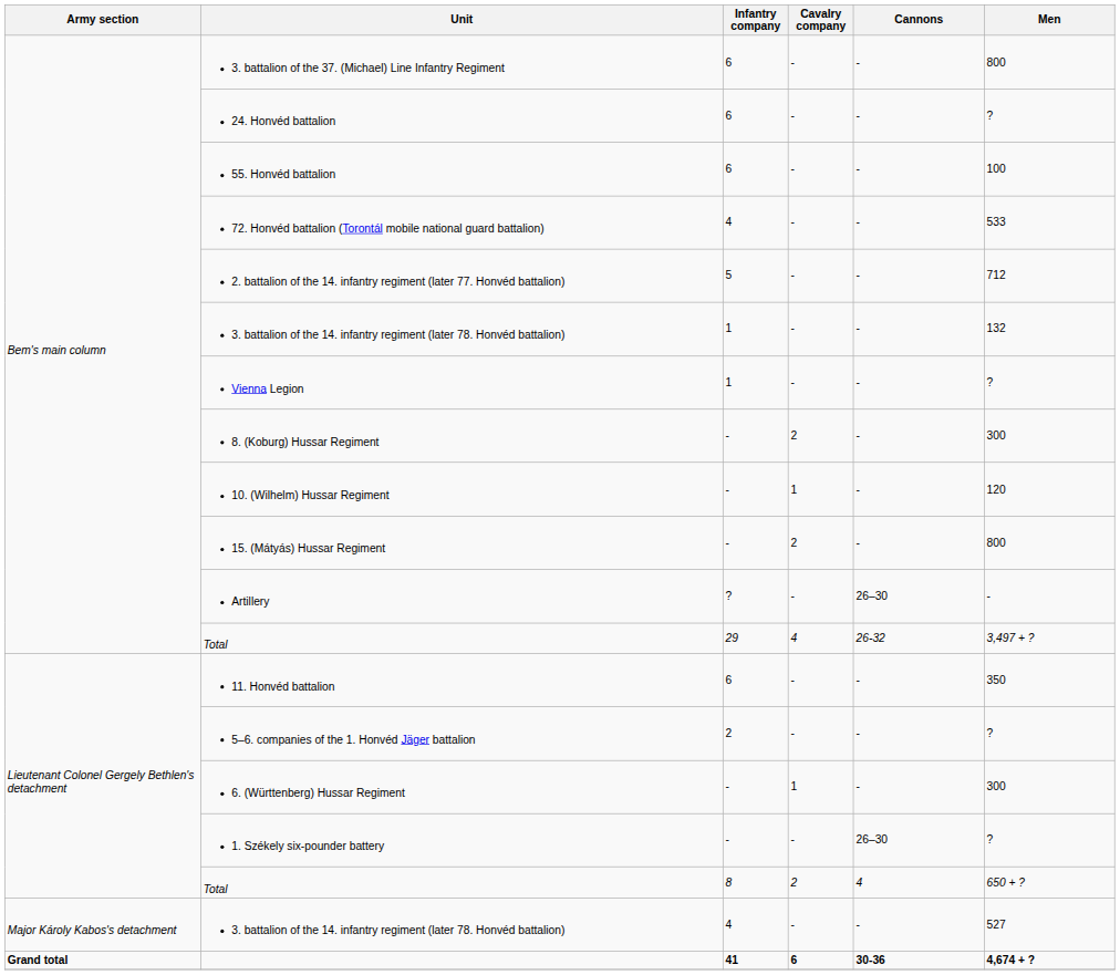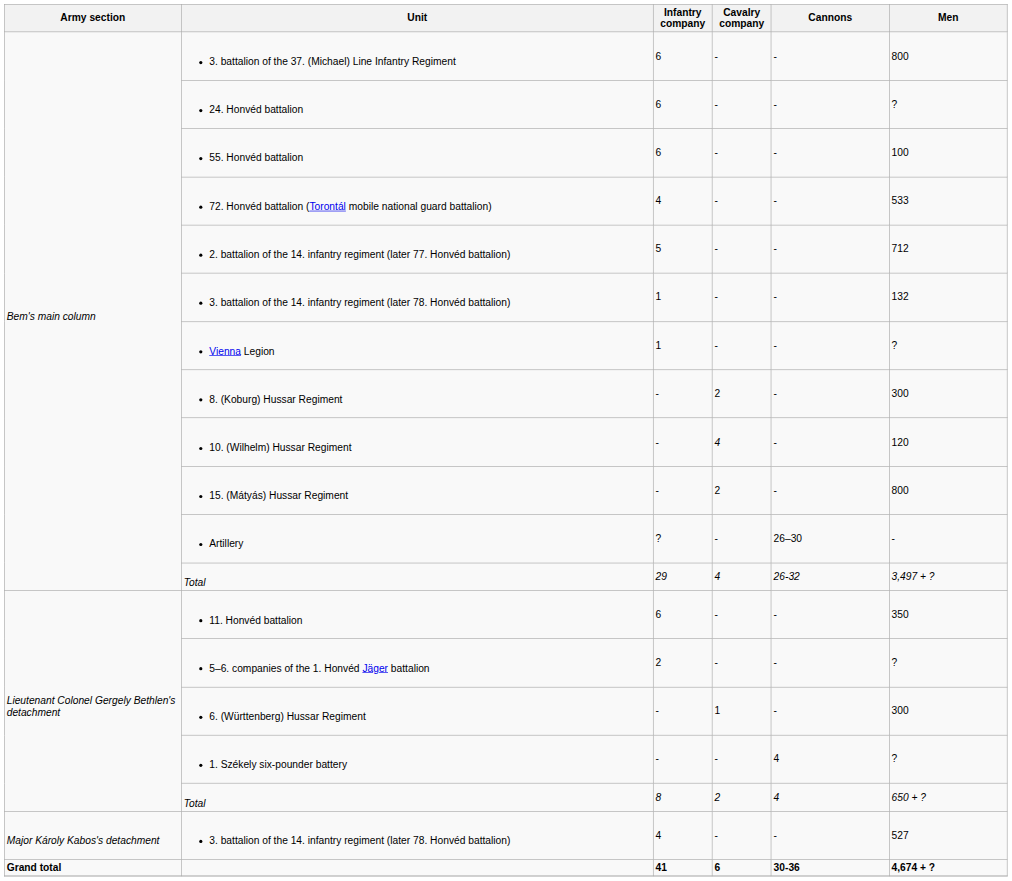 <table class="wikitable">
 <tr>
 <th width=15%>Army section</th>
 <th width=40%>Unit</th>
 <th width=5%>Infantry company</th>
 <th width=5%>Cavalry company</th>
 <th width=10%>Cannons</th>
 <th width=10%>Men</th>
 </tr>
 <tr>
 <td rowspan="12"><br><em>Bem's main column</em></td>
 <td><br><ul><li>3. battalion of the 37. (Michael) Line Infantry Regiment</li></ul></td>
 <td>6</td>
 <td>-</td>
 <td>-</td>
 <td>800</td>
 </tr>
 <tr>
 <td><br><ul><li>24. Honvéd battalion</li></ul></td>
 <td>6</td>
 <td>-</td>
 <td>-</td>
 <td>?</td>
 </tr>
 <tr>
 <td><br><ul><li>55. Honvéd battalion</li></ul></td>
 <td>6</td>
 <td>-</td>
 <td>-</td>
 <td>100</td>
 </tr>
 <tr>
 <td><br><ul><li>72. Honvéd battalion (<a href='#'>Torontál</a> mobile national guard battalion)</li></ul></td>
 <td>4</td>
 <td>-</td>
 <td>-</td>
 <td>533</td>
 </tr>
 <tr>
 <td><br><ul><li>2. battalion of the 14. infantry regiment (later 77. Honvéd battalion)</li></ul></td>
 <td>5</td>
 <td>-</td>
 <td>-</td>
 <td>712</td>
 </tr>
 <tr>
 <td><br><ul><li>3. battalion of the 14. infantry regiment (later 78. Honvéd battalion)</li></ul></td>
 <td>1</td>
 <td>-</td>
 <td>-</td>
 <td>132</td>
 </tr>
 <tr>
 <td><br><ul><li><a href='#'>Vienna</a> Legion</li></ul></td>
 <td>1</td>
 <td>-</td>
 <td>-</td>
 <td>?</td>
 </tr>
 <tr>
 <td><br><ul><li>8. (Koburg) Hussar Regiment</li></ul></td>
 <td>-</td>
 <td>2</td>
 <td>-</td>
 <td>300</td>
 </tr>
 <tr>
 <td><br><ul><li>10. (Wilhelm) Hussar Regiment</li></ul></td>
 <td>-</td>
-<td>1</td>
+<td><em>4</em></td>
 <td>-</td>
 <td>120</td>
 </tr>
 <tr>
 <td><br><ul><li>15. (Mátyás) Hussar Regiment</li></ul></td>
 <td>-</td>
 <td>2</td>
 <td>-</td>
 <td>800</td>
 </tr>
 <tr>
 <td><br><ul><li>Artillery</li></ul></td>
 <td>?</td>
 <td>-</td>
 <td>26–30</td>
 <td>-</td>
 </tr>
 <tr>
 <td><br><em>Total</em></td>
 <td><em>29</em></td>
 <td><em>4</em></td>
 <td><em>26-32</em></td>
 <td><em>3,497 + ?</em></td>
 </tr>
 <tr>
 <td rowspan="5"><br><em>Lieutenant Colonel Gergely Bethlen's detachment</em></td>
 <td><br><ul><li>11. Honvéd battalion</li></ul></td>
 <td>6</td>
 <td>-</td>
 <td>-</td>
 <td>350</td>
 </tr>
 <tr>
 <td><br><ul><li>5–6. companies of the 1. Honvéd <a href='#'>Jäger</a> battalion</li></ul></td>
 <td>2</td>
 <td>-</td>
 <td>-</td>
 <td>?</td>
 </tr>
 <tr>
 <td><br><ul><li>6. (Württenberg) Hussar Regiment</li></ul></td>
 <td>-</td>
 <td>1</td>
 <td>-</td>
 <td>300</td>
 </tr>
 <tr>
 <td><br><ul><li>1. Székely six-pounder battery</li></ul></td>
 <td>-</td>
 <td>-</td>
-<td>26–30</td>
+<td>4</td>
 <td>?</td>
 </tr>
 <tr>
 <td><br><em>Total</em></td>
 <td><em>8</em></td>
 <td><em>2</em></td>
 <td><em>4</em></td>
 <td><em>650 + ?</em></td>
 </tr>
 <tr>
 <td><br><em>Major Károly Kabos's detachment</em></td>
 <td><br><ul><li>3. battalion of the 14. infantry regiment (later 78. Honvéd battalion)</li></ul></td>
 <td>4</td>
 <td>-</td>
 <td>-</td>
 <td>527</td>
 </tr>
 <tr>
 <td><strong>Grand total</strong></td>
 <td></td>
 <td><strong>41</strong></td>
 <td><strong>6</strong></td>
 <td><strong>30-36</strong></td>
 <td><strong>4,674 + ?</strong></td>
 </tr>
 <tr>
 </tr>
 </table>
